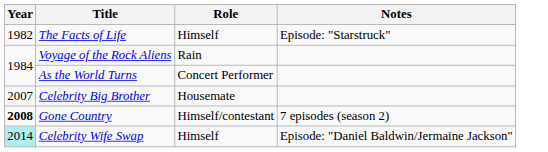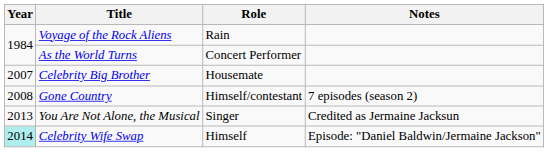 <table class="wikitable sortable">
 <tr>
 <th>Year</th>
 <th>Title</th>
 <th>Role</th>
 <th class="unsortable">Notes</th>
-</tr>
-<tr>
-<td>1982</td>
-<td><em><a href='#'>The Facts of Life</a></em></td>
-<td>Himself</td>
-<td>Episode: "Starstruck"</td>
 </tr>
 <tr>
 <td rowspan="2">1984</td>
 <td><em><a href='#'>Voyage of the Rock Aliens</a></em></td>
 <td>Rain</td>
 <td></td>
 </tr>
 <tr>
 <td><em><a href='#'>As the World Turns</a></em></td>
 <td>Concert Performer</td>
 <td></td>
 </tr>
 <tr>
 <td>2007</td>
 <td><em><a href='#'>Celebrity Big Brother</a></em></td>
 <td>Housemate</td>
 <td></td>
 </tr>
 <tr>
-<td><strong>2008</strong></td>
+<td>2008</td>
 <td><em><a href='#'>Gone Country</a></em></td>
 <td>Himself/contestant</td>
 <td>7 episodes (season 2)</td>
+</tr>
+<tr>
+<td>2013</td>
+<td><em>You Are Not Alone, the Musical</em></td>
+<td>Singer</td>
+<td>Credited as Jermaine Jacksun</td>
 </tr>
 <tr>
 <td style="background: paleturquoise;">2014</td>
 <td><em><a href='#'>Celebrity Wife Swap</a></em></td>
 <td>Himself</td>
 <td>Episode: "Daniel Baldwin/Jermaine Jackson"</td>
 </tr>
 </table>
